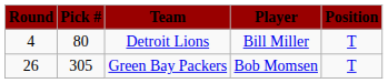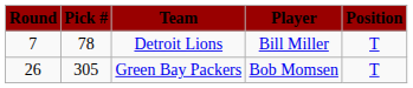 <table class="wikitable" style="text-align:center">
 <tr style="background:#900;">
 <td><strong><span>Round</span></strong></td>
 <td><strong><span>Pick #</span></strong></td>
 <td><strong><span>Team</span></strong></td>
 <td><strong><span>Player</span></strong></td>
 <td><strong><span>Position</span></strong></td>
 </tr>
 <tr>
-<td>4</td>
-<td align=center>80</td>
+<td>7</td>
+<td align=center>78</td>
 <td><a href='#'>Detroit Lions</a></td>
 <td><a href='#'>Bill Miller</a></td>
 <td><a href='#'>T</a></td>
 </tr>
 <tr>
 <td>26</td>
 <td align=center>305</td>
 <td><a href='#'>Green Bay Packers</a></td>
 <td><a href='#'>Bob Momsen</a></td>
 <td><a href='#'>T</a></td>
 </tr>
 </table>
